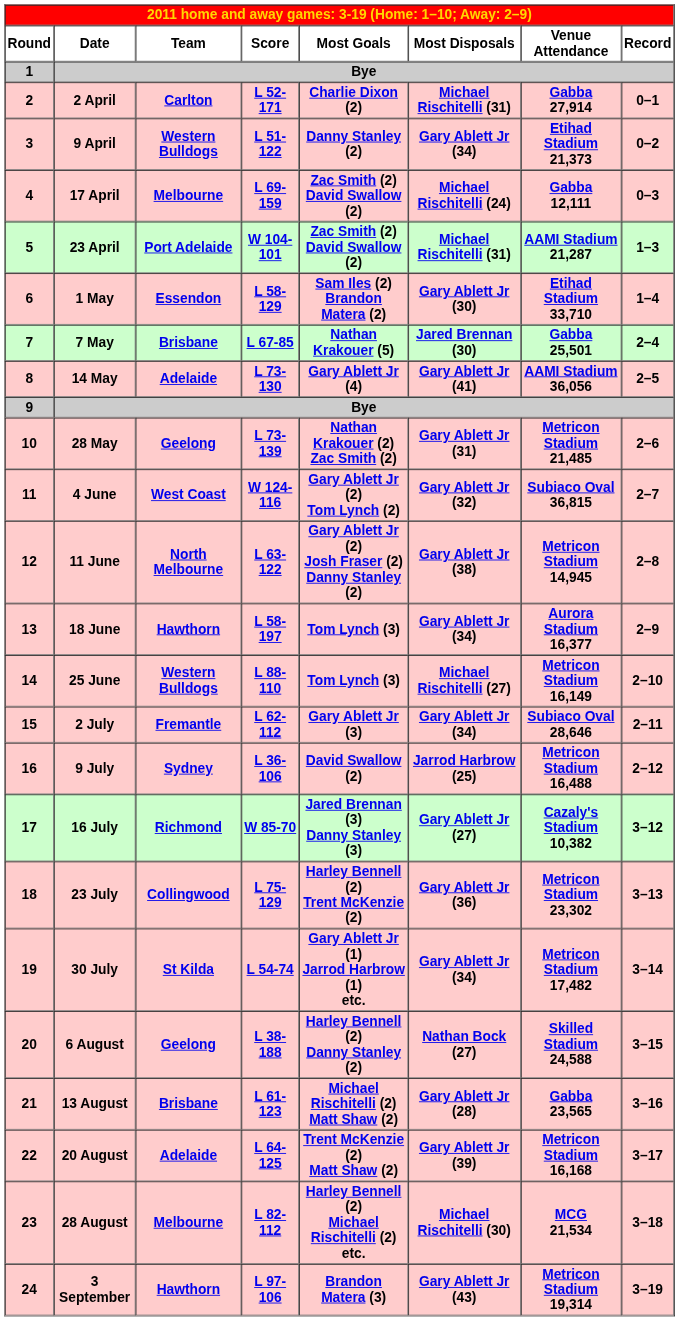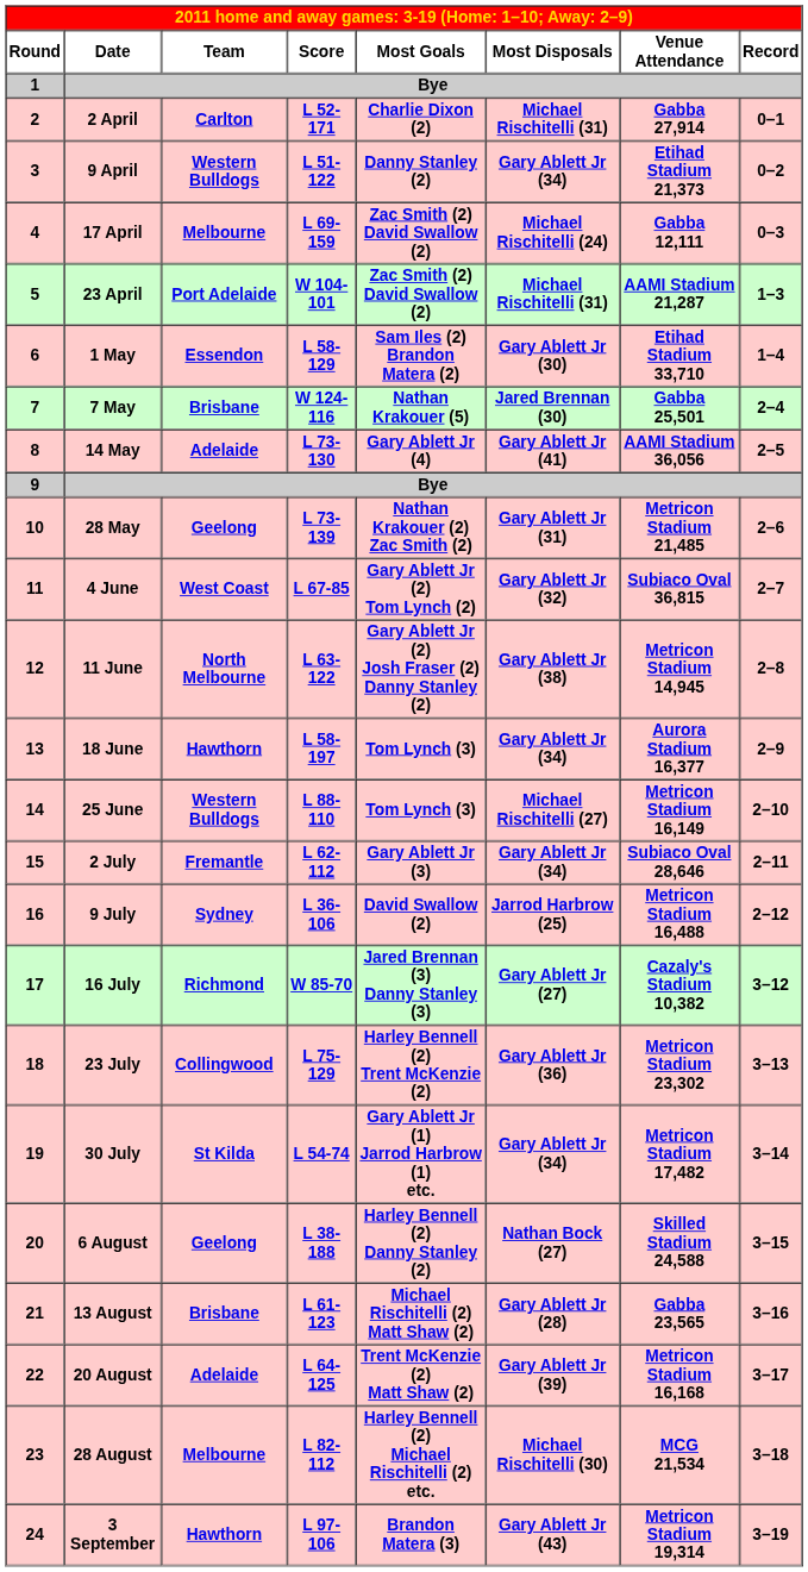 <table border="1" cellpadding="2" cellspacing="0" style="width: 780px;" class="collapsible">
 <tr style="text-align:center; background:red; color:gold; font-weight:bold">
 <th colspan="8">2011 home and away games: 3-19 (Home: 1–10; Away: 2–9)</th>
 </tr>
 <tr style="background:; text-align:center; font-weight: bold">
 <td>Round</td>
 <td>Date</td>
 <td>Team</td>
 <td>Score</td>
 <td>Most Goals</td>
 <td>Most Disposals</td>
 <td>Venue<br>Attendance</td>
 <td>Record</td>
 </tr>
 <tr style="background:#CCCCCC; text-align:center; font-weight: bold">
 <td>1</td>
 <td colspan="7">Bye</td>
 </tr>
 <tr style="background:#fcc; text-align:center; font-weight: bold">
 <td>2</td>
 <td>2 April</td>
 <td><a href='#'>Carlton</a></td>
 <td><a href='#'>L 52-171</a></td>
 <td><a href='#'>Charlie Dixon</a> (2)</td>
 <td><a href='#'>Michael Rischitelli</a> (31)</td>
 <td><a href='#'>Gabba</a><br>27,914</td>
 <td>0–1</td>
 </tr>
 <tr style="background:#fcc; text-align:center; font-weight: bold">
 <td>3</td>
 <td>9 April</td>
 <td><a href='#'>Western Bulldogs</a></td>
 <td><a href='#'>L 51-122</a></td>
 <td><a href='#'>Danny Stanley</a> (2)</td>
 <td><a href='#'>Gary Ablett Jr</a> (34)</td>
 <td><a href='#'>Etihad Stadium</a><br>21,373</td>
 <td>0–2</td>
 </tr>
 <tr style="background:#fcc; text-align:center; font-weight: bold">
 <td>4</td>
 <td>17 April</td>
 <td><a href='#'>Melbourne</a></td>
 <td><a href='#'>L 69-159</a></td>
 <td><a href='#'>Zac Smith</a> (2)<br><a href='#'>David Swallow</a> (2)</td>
 <td><a href='#'>Michael Rischitelli</a> (24)</td>
 <td><a href='#'>Gabba</a><br>12,111</td>
 <td>0–3</td>
 </tr>
 <tr style="background:#cfc; text-align:center; font-weight: bold">
 <td>5</td>
 <td>23 April</td>
 <td><a href='#'>Port Adelaide</a></td>
 <td><a href='#'>W 104-101</a></td>
 <td><a href='#'>Zac Smith</a> (2)<br><a href='#'>David Swallow</a> (2)</td>
 <td><a href='#'>Michael Rischitelli</a> (31)</td>
 <td><a href='#'>AAMI Stadium</a><br>21,287</td>
 <td>1–3</td>
 </tr>
 <tr style="background:#fcc; text-align:center; font-weight: bold">
 <td>6</td>
 <td>1 May</td>
 <td><a href='#'>Essendon</a></td>
 <td><a href='#'>L 58-129</a></td>
 <td><a href='#'>Sam Iles</a> (2)<br><a href='#'>Brandon Matera</a> (2)</td>
 <td><a href='#'>Gary Ablett Jr</a> (30)</td>
 <td><a href='#'>Etihad Stadium</a><br>33,710</td>
 <td>1–4</td>
 </tr>
 <tr style="background:#cfc; text-align:center; font-weight: bold">
 <td>7</td>
 <td>7 May</td>
 <td><a href='#'>Brisbane</a></td>
-<td><a href='#'>L 67-85</a></td>
+<td><a href='#'>W 124-116</a></td>
 <td><a href='#'>Nathan Krakouer</a> (5)</td>
 <td><a href='#'>Jared Brennan</a> (30)</td>
 <td><a href='#'>Gabba</a><br>25,501</td>
 <td>2–4</td>
 </tr>
 <tr style="background:#fcc; text-align:center; font-weight: bold">
 <td>8</td>
 <td>14 May</td>
 <td><a href='#'>Adelaide</a></td>
 <td><a href='#'>L 73-130</a></td>
 <td><a href='#'>Gary Ablett Jr</a> (4)</td>
 <td><a href='#'>Gary Ablett Jr</a> (41)</td>
 <td><a href='#'>AAMI Stadium</a><br>36,056</td>
 <td>2–5</td>
 </tr>
 <tr style="background:#CCCCCC; text-align:center; font-weight: bold">
 <td>9</td>
 <td colspan="7">Bye</td>
 </tr>
 <tr style="background:#fcc; text-align:center; font-weight: bold">
 <td>10</td>
 <td>28 May</td>
 <td><a href='#'>Geelong</a></td>
 <td><a href='#'>L 73-139</a></td>
 <td><a href='#'>Nathan Krakouer</a> (2)<br><a href='#'>Zac Smith</a> (2)</td>
 <td><a href='#'>Gary Ablett Jr</a> (31)</td>
 <td><a href='#'>Metricon Stadium</a><br>21,485</td>
 <td>2–6</td>
 </tr>
 <tr style="background:#fcc; text-align:center; font-weight: bold">
 <td>11</td>
 <td>4 June</td>
 <td><a href='#'>West Coast</a></td>
-<td><a href='#'>W 124-116</a></td>
+<td><a href='#'>L 67-85</a></td>
 <td><a href='#'>Gary Ablett Jr</a> (2)<br><a href='#'>Tom Lynch</a> (2)</td>
 <td><a href='#'>Gary Ablett Jr</a> (32)</td>
 <td><a href='#'>Subiaco Oval</a><br>36,815</td>
 <td>2–7</td>
 </tr>
 <tr style="background:#fcc; text-align:center; font-weight: bold">
 <td>12</td>
 <td>11 June</td>
 <td><a href='#'>North Melbourne</a></td>
 <td><a href='#'>L 63-122</a></td>
 <td><a href='#'>Gary Ablett Jr</a> (2)<br><a href='#'>Josh Fraser</a> (2)<br><a href='#'>Danny Stanley</a> (2)</td>
 <td><a href='#'>Gary Ablett Jr</a> (38)</td>
 <td><a href='#'>Metricon Stadium</a><br>14,945</td>
 <td>2–8</td>
 </tr>
 <tr style="background:#fcc; text-align:center; font-weight: bold">
 <td>13</td>
 <td>18 June</td>
 <td><a href='#'>Hawthorn</a></td>
 <td><a href='#'>L 58-197</a></td>
 <td><a href='#'>Tom Lynch</a> (3)</td>
 <td><a href='#'>Gary Ablett Jr</a> (34)</td>
 <td><a href='#'>Aurora Stadium</a><br>16,377</td>
 <td>2–9</td>
 </tr>
 <tr style="background:#fcc; text-align:center; font-weight: bold">
 <td>14</td>
 <td>25 June</td>
 <td><a href='#'>Western Bulldogs</a></td>
 <td><a href='#'>L 88-110</a></td>
 <td><a href='#'>Tom Lynch</a> (3)</td>
 <td><a href='#'>Michael Rischitelli</a> (27)</td>
 <td><a href='#'>Metricon Stadium</a><br>16,149</td>
 <td>2–10</td>
 </tr>
 <tr style="background:#fcc; text-align:center; font-weight: bold">
 <td>15</td>
 <td>2 July</td>
 <td><a href='#'>Fremantle</a></td>
 <td><a href='#'>L 62-112</a></td>
 <td><a href='#'>Gary Ablett Jr</a> (3)</td>
 <td><a href='#'>Gary Ablett Jr</a> (34)</td>
 <td><a href='#'>Subiaco Oval</a><br>28,646</td>
 <td>2–11</td>
 </tr>
 <tr style="background:#fcc; text-align:center; font-weight: bold">
 <td>16</td>
 <td>9 July</td>
 <td><a href='#'>Sydney</a></td>
 <td><a href='#'>L 36-106</a></td>
 <td><a href='#'>David Swallow</a> (2)</td>
 <td><a href='#'>Jarrod Harbrow</a> (25)</td>
 <td><a href='#'>Metricon Stadium</a><br>16,488</td>
 <td>2–12</td>
 </tr>
 <tr style="background:#cfc; text-align:center; font-weight: bold">
 <td>17</td>
 <td>16 July</td>
 <td><a href='#'>Richmond</a></td>
 <td><a href='#'>W 85-70</a></td>
 <td><a href='#'>Jared Brennan</a> (3)<br><a href='#'>Danny Stanley</a> (3)</td>
 <td><a href='#'>Gary Ablett Jr</a> (27)</td>
 <td><a href='#'>Cazaly's Stadium</a><br>10,382</td>
 <td>3–12</td>
 </tr>
 <tr style="background:#fcc; text-align:center; font-weight: bold">
 <td>18</td>
 <td>23 July</td>
 <td><a href='#'>Collingwood</a></td>
 <td><a href='#'>L 75-129</a></td>
 <td><a href='#'>Harley Bennell</a> (2)<br><a href='#'>Trent McKenzie</a> (2)</td>
 <td><a href='#'>Gary Ablett Jr</a> (36)</td>
 <td><a href='#'>Metricon Stadium</a><br>23,302</td>
 <td>3–13</td>
 </tr>
 <tr style="background:#fcc; text-align:center; font-weight: bold">
 <td>19</td>
 <td>30 July</td>
 <td><a href='#'>St Kilda</a></td>
 <td><a href='#'>L 54-74</a></td>
 <td><a href='#'>Gary Ablett Jr</a> (1)<br><a href='#'>Jarrod Harbrow</a> (1)<br> etc.</td>
 <td><a href='#'>Gary Ablett Jr</a> (34)</td>
 <td><a href='#'>Metricon Stadium</a><br>17,482</td>
 <td>3–14</td>
 </tr>
 <tr style="background:#fcc; text-align:center; font-weight: bold">
 <td>20</td>
 <td>6 August</td>
 <td><a href='#'>Geelong</a></td>
 <td><a href='#'>L 38-188</a></td>
 <td><a href='#'>Harley Bennell</a> (2)<br><a href='#'>Danny Stanley</a> (2)</td>
 <td><a href='#'>Nathan Bock</a> (27)</td>
 <td><a href='#'>Skilled Stadium</a><br>24,588</td>
 <td>3–15</td>
 </tr>
 <tr style="background:#fcc; text-align:center; font-weight: bold">
 <td>21</td>
 <td>13 August</td>
 <td><a href='#'>Brisbane</a></td>
 <td><a href='#'>L 61-123</a></td>
 <td><a href='#'>Michael Rischitelli</a> (2)<br><a href='#'>Matt Shaw</a> (2)</td>
 <td><a href='#'>Gary Ablett Jr</a> (28)</td>
 <td><a href='#'>Gabba</a><br>23,565</td>
 <td>3–16</td>
 </tr>
 <tr style="background:#fcc; text-align:center; font-weight: bold">
 <td>22</td>
 <td>20 August</td>
 <td><a href='#'>Adelaide</a></td>
 <td><a href='#'>L 64-125</a></td>
 <td><a href='#'>Trent McKenzie</a> (2)<br><a href='#'>Matt Shaw</a> (2)</td>
 <td><a href='#'>Gary Ablett Jr</a> (39)</td>
 <td><a href='#'>Metricon Stadium</a><br>16,168</td>
 <td>3–17</td>
 </tr>
 <tr style="background:#fcc; text-align:center; font-weight: bold">
 <td>23</td>
 <td>28 August</td>
 <td><a href='#'>Melbourne</a></td>
 <td><a href='#'>L 82-112</a></td>
 <td><a href='#'>Harley Bennell</a> (2)<br><a href='#'>Michael Rischitelli</a> (2)<br>etc.</td>
 <td><a href='#'>Michael Rischitelli</a> (30)</td>
 <td><a href='#'>MCG</a><br>21,534</td>
 <td>3–18</td>
 </tr>
 <tr style="background:#fcc; text-align:center; font-weight: bold">
 <td>24</td>
 <td>3 September</td>
 <td><a href='#'>Hawthorn</a></td>
 <td><a href='#'>L 97-106</a></td>
 <td><a href='#'>Brandon Matera</a> (3)</td>
 <td><a href='#'>Gary Ablett Jr</a> (43)</td>
 <td><a href='#'>Metricon Stadium</a><br>19,314</td>
 <td>3–19</td>
 </tr>
 </table>
